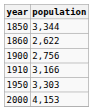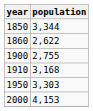 <table class="wikitable">
 <tr>
 <th>year</th>
 <th>population</th>
 </tr>
 <tr>
 <td>1850</td>
 <td>3,344</td>
 </tr>
 <tr>
 <td>1860</td>
 <td>2,622</td>
 </tr>
 <tr>
 <td>1900</td>
-<td>2,756</td>
+<td>2,755</td>
 </tr>
 <tr>
 <td>1910</td>
-<td>3,166</td>
+<td>3,168</td>
 </tr>
 <tr>
 <td>1950</td>
 <td>3,303</td>
 </tr>
 <tr>
 <td>2000</td>
 <td>4,153</td>
 </tr>
 <tr>
 </tr>
 </table>
